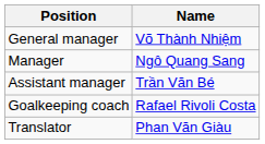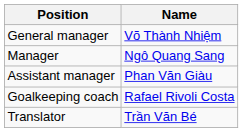 <table class="wikitable">
 <tr>
 <th>Position</th>
 <th>Name</th>
 </tr>
 <tr>
 <td>General manager</td>
 <td> <a href='#'>Võ Thành Nhiệm</a></td>
 </tr>
 <tr>
 <td>Manager</td>
 <td> <a href='#'>Ngô Quang Sang</a></td>
 </tr>
 <tr>
 <td>Assistant manager</td>
-<td> <a href='#'>Trần Văn Bé</a></td>
+<td> <a href='#'>Phan Văn Giàu</a></td>
 </tr>
 <tr>
 <td>Goalkeeping coach</td>
 <td> <a href='#'>Rafael Rivoli Costa</a></td>
 </tr>
 <tr>
 <td>Translator</td>
-<td> <a href='#'>Phan Văn Giàu</a></td>
+<td> <a href='#'>Trần Văn Bé</a></td>
 </tr>
 </table>
